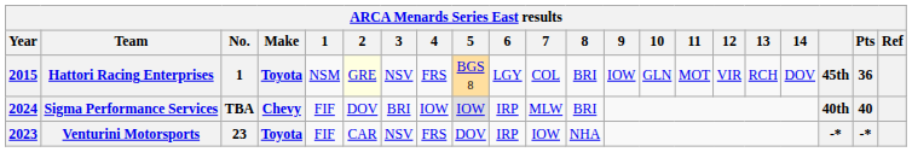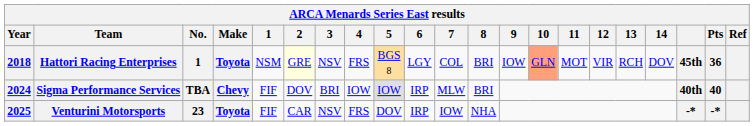 <table class="wikitable" style="text-align:center; font-size:75%">
 <tr>
 <th colspan=21><a href='#'>ARCA Menards Series East</a> results</th>
 </tr>
 <tr>
 <th>Year</th>
 <th>Team</th>
 <th>No.</th>
 <th>Make</th>
 <th>1</th>
 <th>2</th>
 <th>3</th>
 <th>4</th>
 <th>5</th>
 <th>6</th>
 <th>7</th>
 <th>8</th>
 <th>9</th>
 <th>10</th>
 <th>11</th>
 <th>12</th>
 <th>13</th>
 <th>14</th>
 <th></th>
 <th>Pts</th>
 <th>Ref</th>
 </tr>
 <tr>
-<th><a href='#'>2015</a></th>
+<th><a href='#'>2018</a></th>
 <th><a href='#'>Hattori Racing Enterprises</a></th>
 <th>1</th>
 <th><a href='#'>Toyota</a></th>
 <td><a href='#'>NSM</a></td>
 <td style="background: lightyellow;"><a href='#'>GRE</a></td>
 <td><a href='#'>NSV</a></td>
 <td><a href='#'>FRS</a></td>
 <td style="background:#FFDF9F;"><a href='#'>BGS</a><br><small>8</small></td>
 <td><a href='#'>LGY</a></td>
 <td><a href='#'>COL</a></td>
 <td><a href='#'>BRI</a></td>
 <td><a href='#'>IOW</a></td>
-<td><a href='#'>GLN</a></td>
+<td style="background: lightsalmon;"><a href='#'>GLN</a></td>
 <td><a href='#'>MOT</a></td>
 <td><a href='#'>VIR</a></td>
 <td><a href='#'>RCH</a></td>
 <td><a href='#'>DOV</a></td>
 <th>45th</th>
 <th>36</th>
 <th></th>
 </tr>
 <tr>
 <th><a href='#'>2024</a></th>
 <th><a href='#'>Sigma Performance Services</a></th>
 <th>TBA</th>
 <th><a href='#'>Chevy</a></th>
 <td><a href='#'>FIF</a></td>
 <td><a href='#'>DOV</a></td>
 <td><a href='#'>BRI</a></td>
 <td><a href='#'>IOW</a></td>
 <td style="background:#DFDFDF;"><a href='#'>IOW</a><br></td>
 <td><a href='#'>IRP</a></td>
 <td><a href='#'>MLW</a></td>
 <td><a href='#'>BRI</a></td>
 <td colspan="6"></td>
 <th>40th</th>
 <th>40</th>
 <th></th>
 </tr>
 <tr>
-<th><a href='#'>2023</a></th>
+<th><a href='#'>2025</a></th>
 <th><a href='#'>Venturini Motorsports</a></th>
 <th>23</th>
 <th><a href='#'>Toyota</a></th>
 <td><a href='#'>FIF</a></td>
 <td><a href='#'>CAR</a></td>
 <td><a href='#'>NSV</a></td>
 <td><a href='#'>FRS</a></td>
 <td><a href='#'>DOV</a></td>
 <td><a href='#'>IRP</a></td>
 <td><a href='#'>IOW</a></td>
 <td><a href='#'>NHA</a></td>
 <td colspan=6></td>
 <th>-*</th>
 <th>-*</th>
 <th></th>
 </tr>
 </table>
